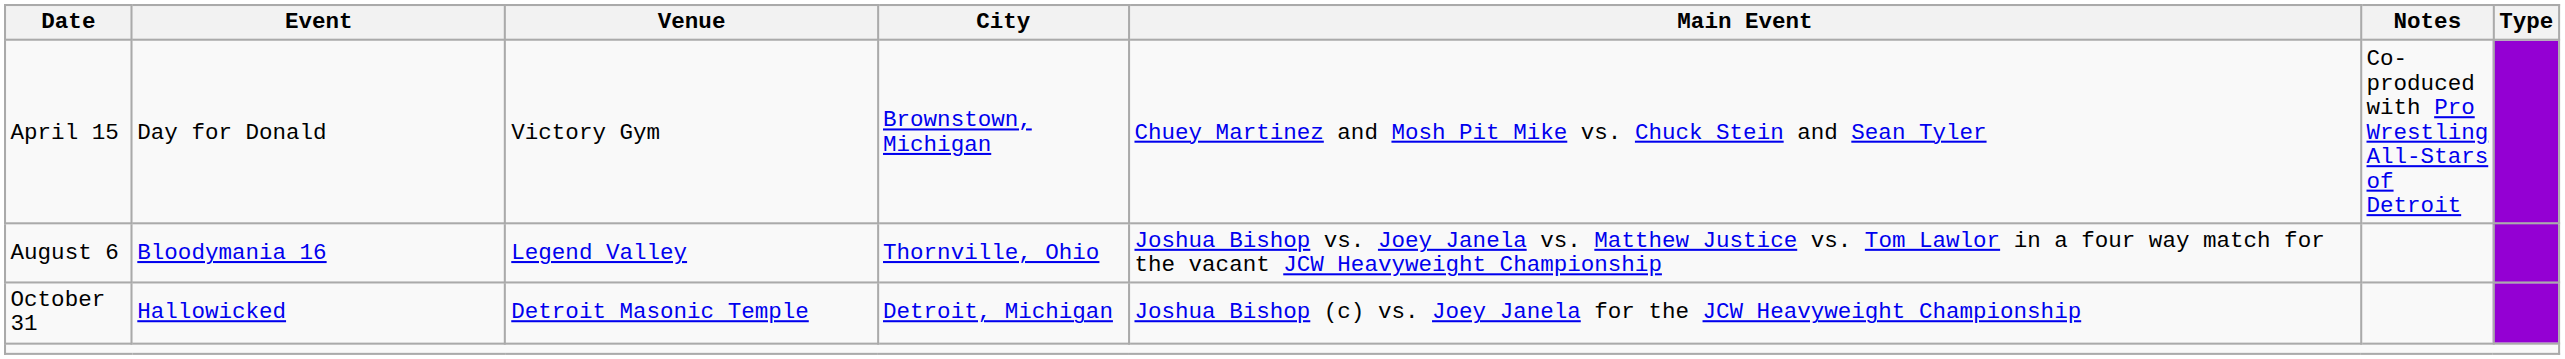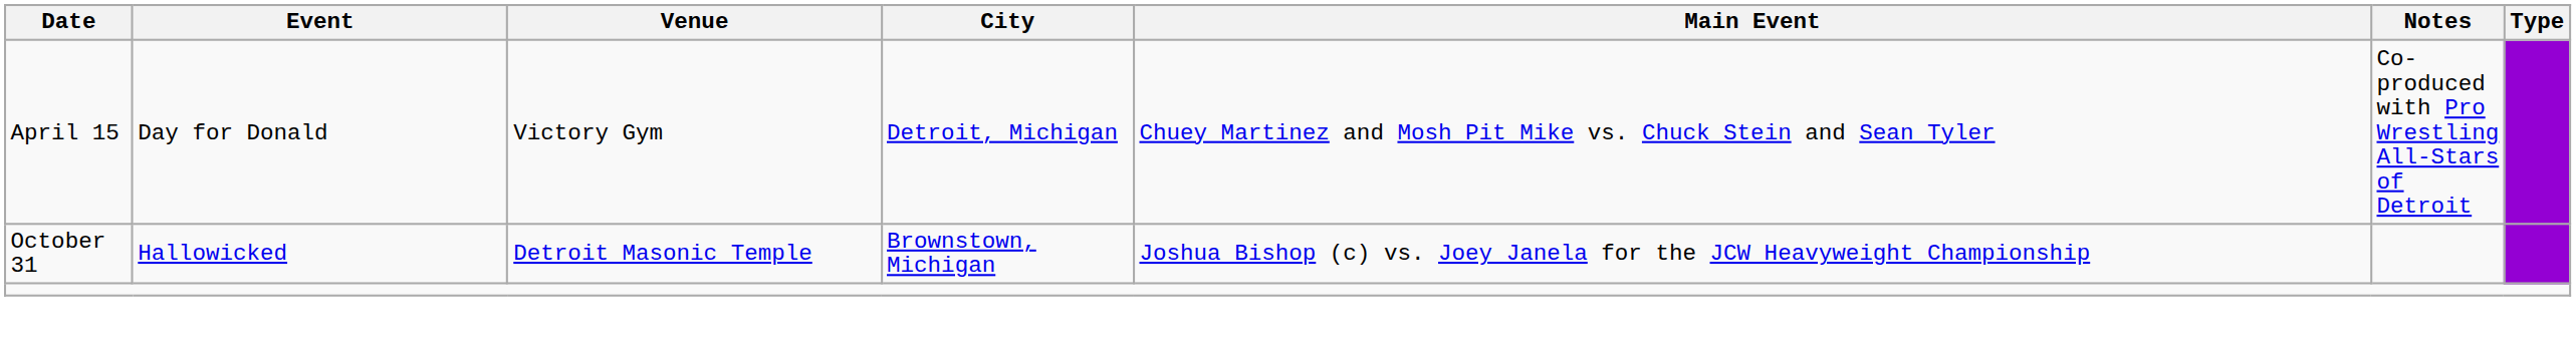 <table class="sortable wikitable succession-box" style="font-size:85%;">
 <tr>
 <th scope="col" style="width:5%;">Date</th>
 <th scope="col" style="width:15%;">Event</th>
 <th scope="col" style="width:15%;">Venue</th>
 <th scope="col" style="width:10%;">City</th>
 <th scope="col" style="width:50%;">Main Event</th>
 <th scope="col" style="width:10%;">Notes</th>
 <th scope="col" style="width:1%;">Type</th>
 </tr>
 <tr>
 <td>April 15</td>
 <td>Day for Donald</td>
 <td>Victory Gym</td>
-<td><a href='#'>Brownstown, Michigan</a></td>
+<td><a href='#'>Detroit, Michigan</a></td>
 <td><a href='#'>Chuey Martinez</a> and <a href='#'>Mosh Pit Mike</a> vs. <a href='#'>Chuck Stein</a> and <a href='#'>Sean Tyler</a></td>
 <td>Co-produced with <a href='#'>Pro Wrestling All-Stars of Detroit</a></td>
-<td style="background: darkviolet"></td>
-</tr>
-<tr>
-<td>August 6</td>
-<td><a href='#'>Bloodymania 16</a></td>
-<td><a href='#'>Legend Valley</a></td>
-<td><a href='#'>Thornville, Ohio</a></td>
-<td><a href='#'>Joshua Bishop</a> vs. <a href='#'>Joey Janela</a> vs. <a href='#'>Matthew Justice</a> vs. <a href='#'>Tom Lawlor</a> in a four way match for the vacant <a href='#'>JCW Heavyweight Championship</a></td>
-<td></td>
 <td style="background: darkviolet"></td>
 </tr>
 <tr>
 <td>October 31</td>
 <td><a href='#'>Hallowicked</a></td>
 <td><a href='#'>Detroit Masonic Temple</a></td>
-<td><a href='#'>Detroit, Michigan</a></td>
+<td><a href='#'>Brownstown, Michigan</a></td>
 <td><a href='#'>Joshua Bishop</a> (c) vs. <a href='#'>Joey Janela</a> for the <a href='#'>JCW Heavyweight Championship</a></td>
 <td></td>
 <td style="background: darkviolet"></td>
 </tr>
 <tr>
 <td colspan="7"></td>
 </tr>
 </table>
